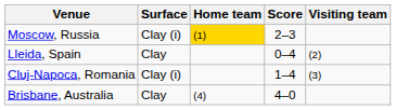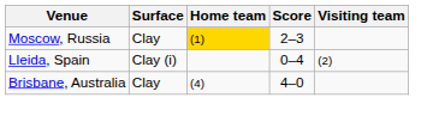 <table class=wikitable style="border:1px solid #AAAAAA;">
 <tr>
 <th>Venue</th>
 <th>Surface</th>
 <th>Home team</th>
 <th>Score</th>
 <th>Visiting team</th>
 </tr>
 <tr>
 <td><a href='#'>Moscow</a>, Russia</td>
-<td>Clay (i)</td>
+<td>Clay</td>
 <td style="background: gold;"> <small> (1) </small></td>
 <td align=center>2–3</td>
 <td><strong></strong></td>
 </tr>
 <tr>
 <td><a href='#'>Lleida</a>, Spain</td>
-<td>Clay</td>
+<td>Clay (i)</td>
 <td><strong></strong></td>
 <td align=center>0–4</td>
 <td> <small> (2) </small></td>
-</tr>
-<tr>
-<td><a href='#'>Cluj-Napoca</a>, Romania</td>
-<td>Clay (i)</td>
-<td></td>
-<td align=center>1–4</td>
-<td><strong></strong> <small> (3) </small></td>
 </tr>
 <tr>
 <td><a href='#'>Brisbane</a>, Australia</td>
 <td>Clay</td>
 <td> <small> (4) </small></td>
 <td align=center>4–0</td>
 <td><strong></strong></td>
 </tr>
 </table>
